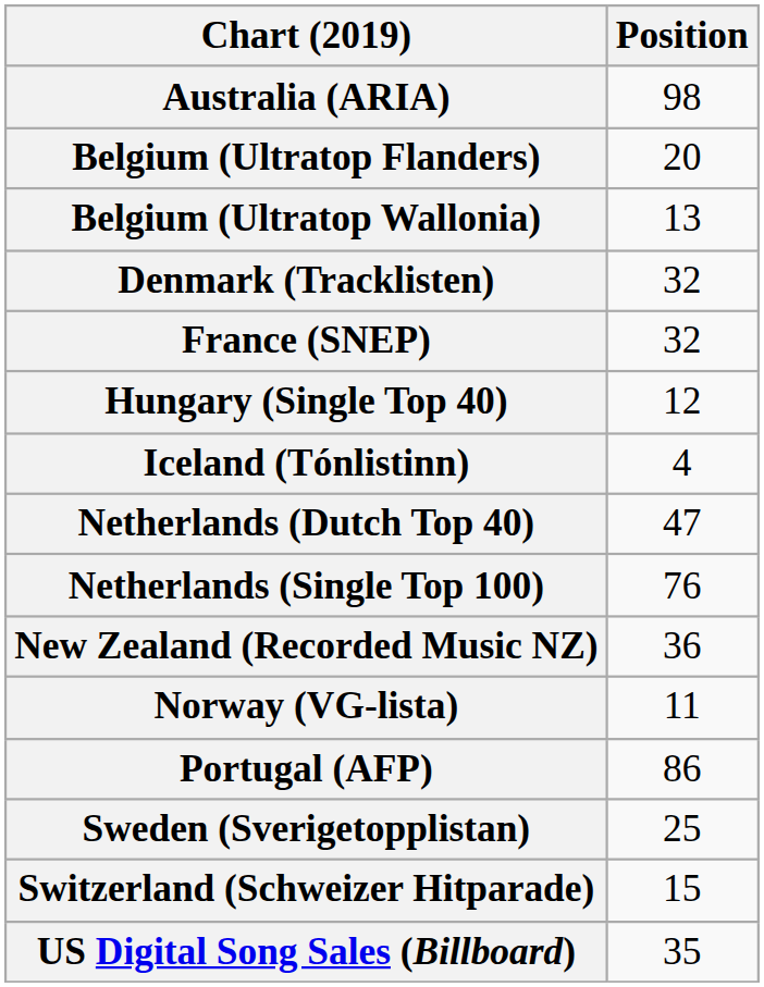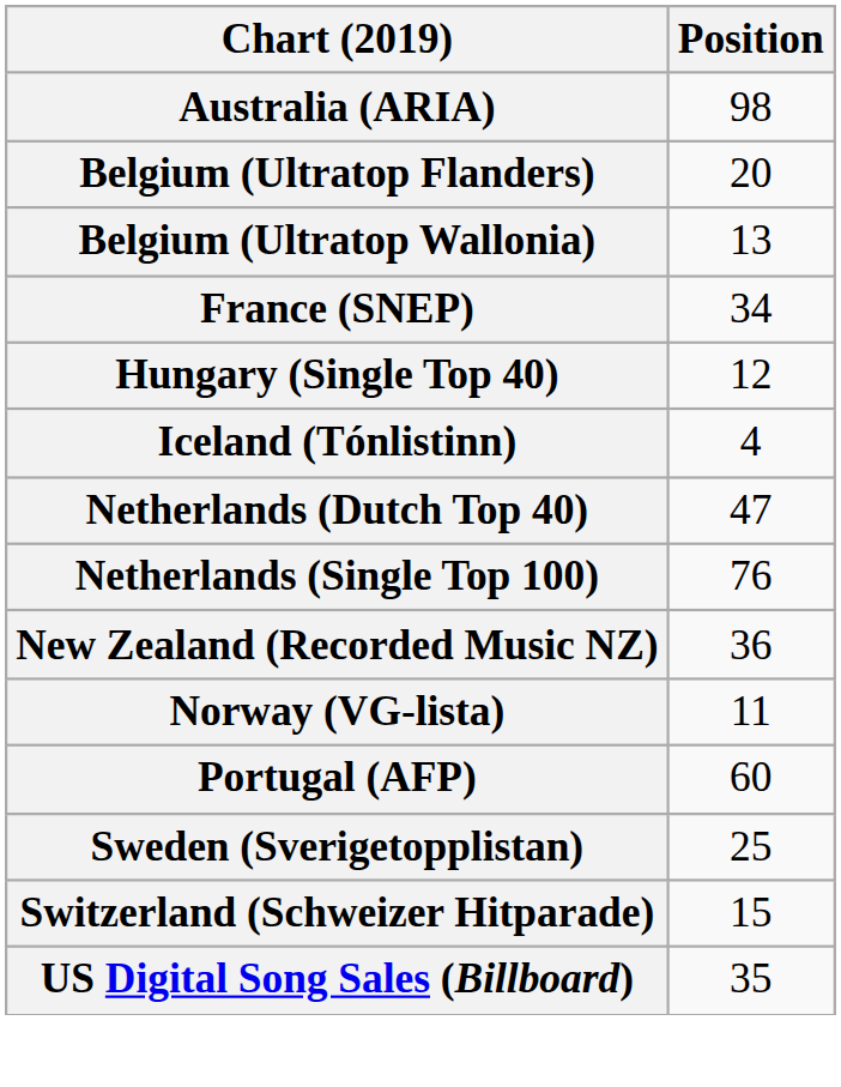 <table class="wikitable sortable plainrowheaders" style="text-align:center">
 <tr>
 <th scope="col">Chart (2019)</th>
 <th scope="col">Position</th>
 </tr>
 <tr>
 <th scope="row">Australia (ARIA)</th>
 <td>98</td>
 </tr>
 <tr>
 <th scope="row">Belgium (Ultratop Flanders)</th>
 <td>20</td>
 </tr>
 <tr>
 <th scope="row">Belgium (Ultratop Wallonia)</th>
 <td>13</td>
 </tr>
 <tr>
-<th scope="row">Denmark (Tracklisten)</th>
-<td>32</td>
-</tr>
-<tr>
 <th scope="row">France (SNEP)</th>
-<td>32</td>
+<td>34</td>
 </tr>
 <tr>
 <th scope="row">Hungary (Single Top 40)</th>
 <td>12</td>
 </tr>
 <tr>
 <th scope="row">Iceland (Tónlistinn)</th>
 <td>4</td>
 </tr>
 <tr>
 <th scope="row">Netherlands (Dutch Top 40)</th>
 <td>47</td>
 </tr>
 <tr>
 <th scope="row">Netherlands (Single Top 100)</th>
 <td>76</td>
 </tr>
 <tr>
 <th scope="row">New Zealand (Recorded Music NZ)</th>
 <td>36</td>
 </tr>
 <tr>
 <th scope="row">Norway (VG-lista)</th>
 <td>11</td>
 </tr>
 <tr>
 <th scope="row">Portugal (AFP)</th>
-<td>86</td>
+<td>60</td>
 </tr>
 <tr>
 <th scope="row">Sweden (Sverigetopplistan)</th>
 <td>25</td>
 </tr>
 <tr>
 <th scope="row">Switzerland (Schweizer Hitparade)</th>
 <td>15</td>
 </tr>
 <tr>
 <th scope="row">US <a href='#'>Digital Song Sales</a> (<em>Billboard</em>)</th>
 <td>35</td>
 </tr>
 </table>
